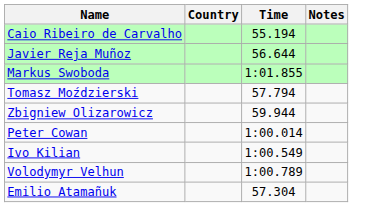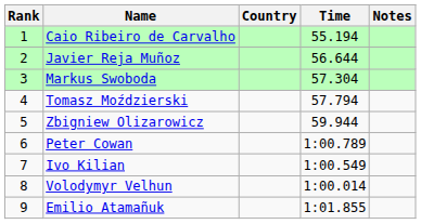 <table class="wikitable" style="text-align:center">
 <tr>
+<th>Rank</th>
 <th>Name</th>
 <th>Country</th>
 <th>Time</th>
 <th>Notes</th>
 </tr>
 <tr bgcolor=bbffbb>
+<td>1</td>
 <td align="left"><a href='#'>Caio Ribeiro de Carvalho</a></td>
 <td align="left"></td>
 <td>55.194</td>
 <td></td>
 </tr>
 <tr bgcolor=bbffbb>
+<td>2</td>
 <td align="left"><a href='#'>Javier Reja Muñoz</a></td>
 <td align="left"></td>
 <td>56.644</td>
 <td></td>
 </tr>
 <tr bgcolor=bbffbb>
+<td>3</td>
 <td align="left"><a href='#'>Markus Swoboda</a></td>
 <td align="left"></td>
-<td>1:01.855</td>
+<td>57.304</td>
 <td></td>
 </tr>
 <tr>
+<td>4</td>
 <td align="left"><a href='#'>Tomasz Moździerski</a></td>
 <td align="left"></td>
 <td>57.794</td>
 <td></td>
 </tr>
 <tr>
+<td>5</td>
 <td align="left"><a href='#'>Zbigniew Olizarowicz</a></td>
 <td align="left"></td>
 <td>59.944</td>
 <td></td>
 </tr>
 <tr>
+<td>6</td>
 <td align="left"><a href='#'>Peter Cowan</a></td>
 <td align="left"></td>
-<td>1:00.014</td>
+<td>1:00.789</td>
 <td></td>
 </tr>
 <tr>
+<td>7</td>
 <td align="left"><a href='#'>Ivo Kilian</a></td>
 <td align="left"></td>
 <td>1:00.549</td>
 <td></td>
 </tr>
 <tr>
+<td>8</td>
 <td align="left"><a href='#'>Volodymyr Velhun</a></td>
 <td align="left"></td>
-<td>1:00.789</td>
+<td>1:00.014</td>
 <td></td>
 </tr>
 <tr>
+<td>9</td>
 <td align="left"><a href='#'>Emilio Atamañuk</a></td>
 <td align="left"></td>
-<td>57.304</td>
+<td>1:01.855</td>
 <td></td>
 </tr>
 </table>
